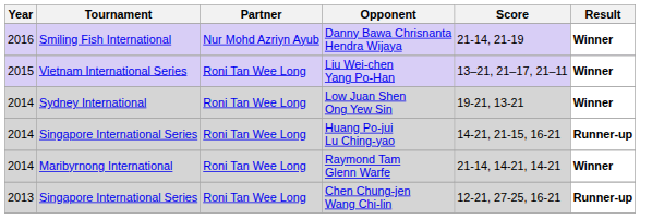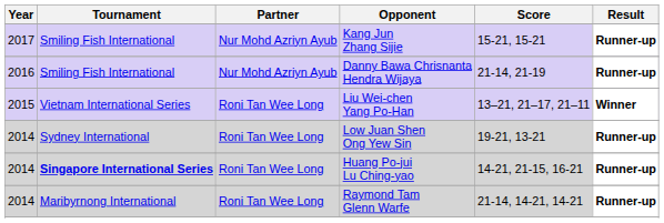 <table class="sortable wikitable" style="font-size: 90%;">
 <tr>
 <th>Year</th>
 <th>Tournament</th>
 <th>Partner</th>
 <th>Opponent</th>
 <th>Score</th>
 <th>Result</th>
 </tr>
 <tr>
 </tr>
+<tr style="background:#D8CEF6">
+<td align="center">2017</td>
+<td align="left"><a href='#'>Smiling Fish International</a></td>
+<td align="left"> <a href='#'>Nur Mohd Azriyn Ayub</a></td>
+<td align="left"> <a href='#'>Kang Jun</a> <br>  <a href='#'>Zhang Sijie</a></td>
+<td align="left">15-21, 15-21</td>
+<td style="text-align:left; background:white"> <strong>Runner-up</strong></td>
+</tr>
 <tr>
 </tr>
 <tr style="background:#D8CEF6">
 <td align="center">2016</td>
 <td align="left"><a href='#'>Smiling Fish International</a></td>
 <td align="left"> <a href='#'>Nur Mohd Azriyn Ayub</a></td>
 <td align="left"> <a href='#'>Danny Bawa Chrisnanta</a> <br>  <a href='#'>Hendra Wijaya</a></td>
 <td align="left">21-14, 21-19</td>
-<td style="text-align:left; background:white"> <strong>Winner</strong></td>
+<td style="text-align:left; background:white"> <strong>Runner-up</strong></td>
 </tr>
 <tr>
 </tr>
 <tr style="background:#D8CEF6">
 <td align="center">2015</td>
 <td align="left"><a href='#'>Vietnam International Series</a></td>
 <td align="left"> <a href='#'>Roni Tan Wee Long</a></td>
 <td align="left"> <a href='#'>Liu Wei-chen</a> <br>  <a href='#'>Yang Po-Han</a></td>
 <td align="left">13–21, 21–17, 21–11</td>
 <td style="text-align:left; background:white"> <strong>Winner</strong></td>
 </tr>
 <tr>
 </tr>
 <tr style="background:#D5D5D5">
 <td align="center">2014</td>
 <td align="left"><a href='#'>Sydney International</a></td>
 <td align="left"> <a href='#'>Roni Tan Wee Long</a></td>
 <td align="left"> <a href='#'>Low Juan Shen</a> <br>  <a href='#'>Ong Yew Sin</a></td>
 <td align="left">19-21, 13-21</td>
-<td style="text-align:left; background:white"> <strong>Winner</strong></td>
+<td style="text-align:left; background:white"> <strong>Runner-up</strong></td>
 </tr>
 <tr>
 </tr>
 <tr style="background:#D5D5D5">
 <td align="center">2014</td>
-<td align="left"><a href='#'>Singapore International Series</a></td>
+<td align="left"><strong><a href='#'>Singapore International Series</a></strong></td>
 <td align="left"> <a href='#'>Roni Tan Wee Long</a></td>
 <td align="left"> <a href='#'>Huang Po-jui</a> <br>  <a href='#'>Lu Ching-yao</a></td>
 <td align="left">14-21, 21-15, 16-21</td>
 <td style="text-align:left; background:white"> <strong>Runner-up</strong></td>
 </tr>
 <tr>
 </tr>
 <tr style="background:#D5D5D5">
 <td align="center">2014</td>
 <td align="left"><a href='#'>Maribyrnong International</a></td>
 <td align="left"> <a href='#'>Roni Tan Wee Long</a></td>
 <td align="left"> <a href='#'>Raymond Tam</a> <br>  <a href='#'>Glenn Warfe</a></td>
 <td align="left">21-14, 14-21, 14-21</td>
-<td style="text-align:left; background:white"> <strong>Winner</strong></td>
-</tr>
-<tr>
-</tr>
-<tr style="background:#D5D5D5">
-<td align="center">2013</td>
-<td align="left"><a href='#'>Singapore International Series</a></td>
-<td align="left"> <a href='#'>Roni Tan Wee Long</a></td>
-<td align="left"> <a href='#'>Chen Chung-jen</a> <br>  <a href='#'>Wang Chi-lin</a></td>
-<td align="left">12-21, 27-25, 16-21</td>
 <td style="text-align:left; background:white"> <strong>Runner-up</strong></td>
 </tr>
 <tr>
 </tr>
+<tr>
+</tr>
 </table>
